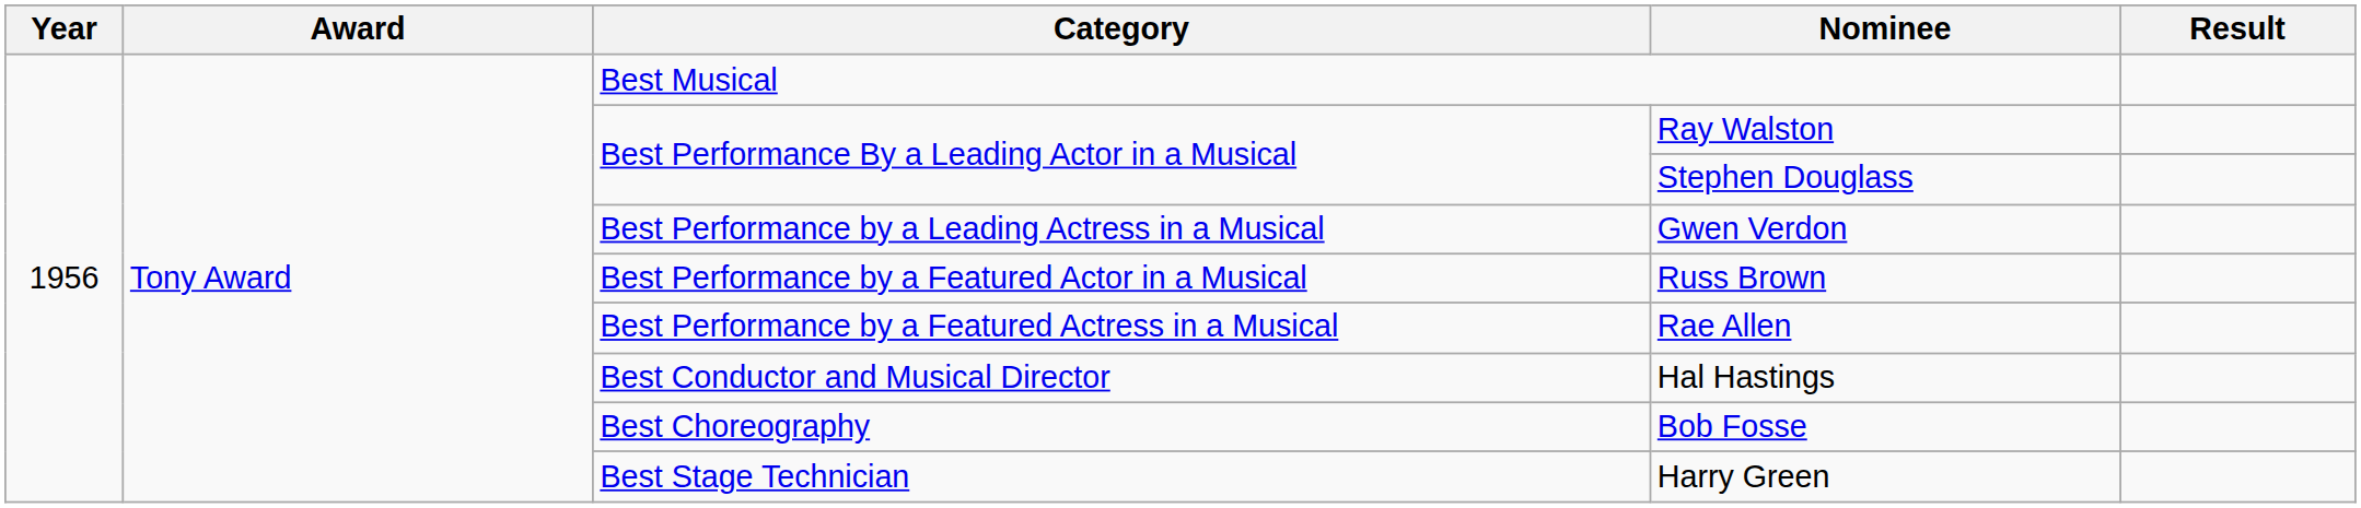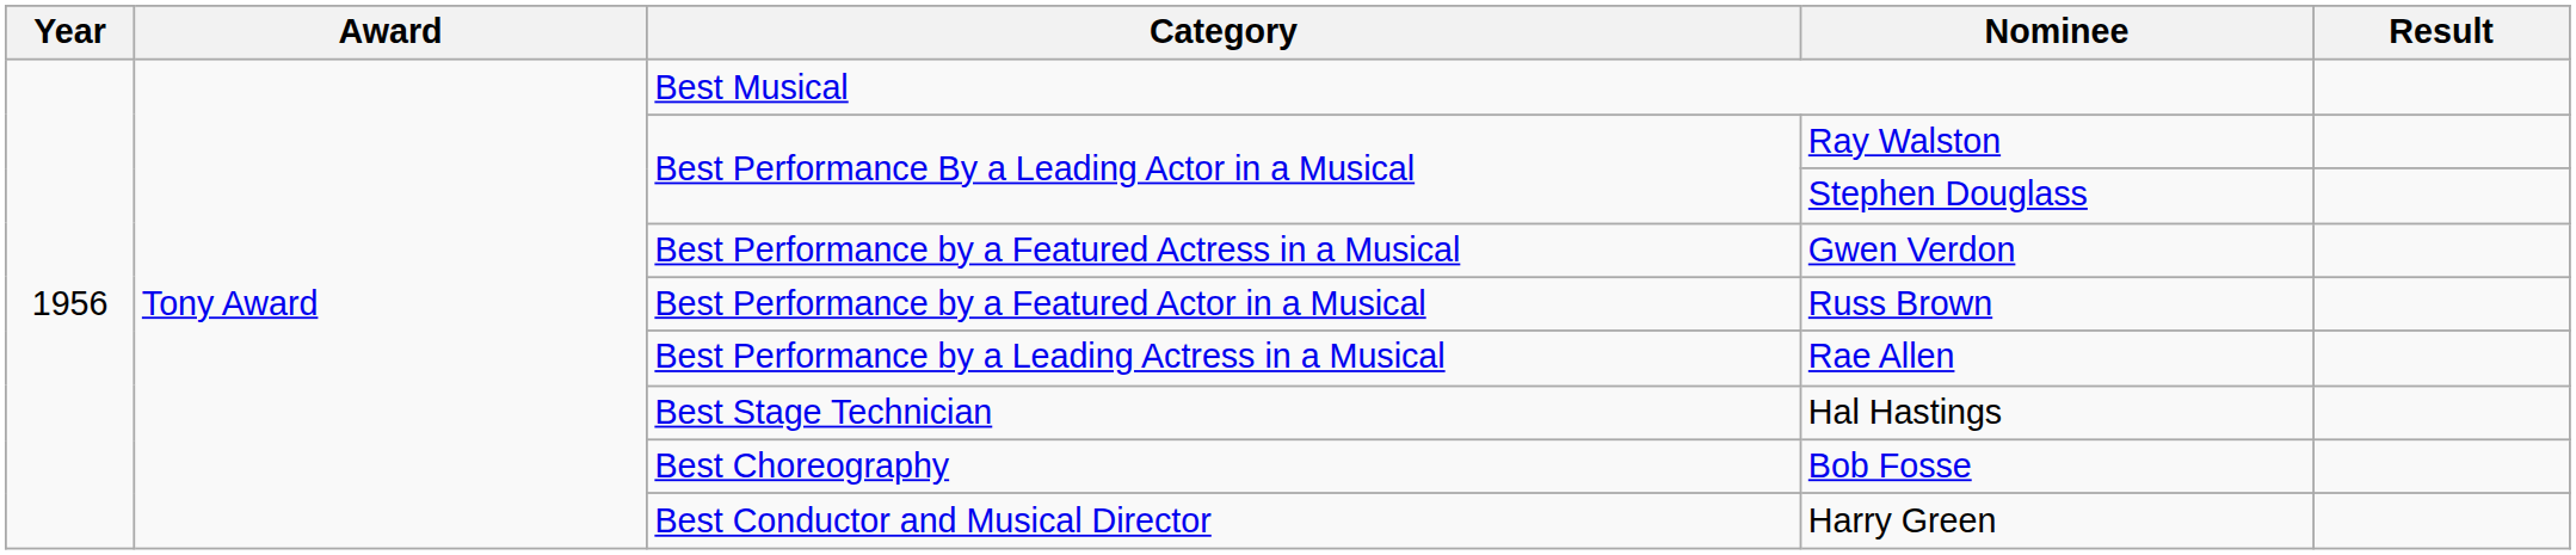 <table class="wikitable" width="95%">
 <tr>
 <th width="5%">Year</th>
 <th width="20%">Award</th>
 <th width="45%">Category</th>
 <th width="20%">Nominee</th>
 <th width="10%">Result</th>
 </tr>
 <tr>
 <td rowspan="9" align="center">1956</td>
 <td rowspan="9"><a href='#'>Tony Award</a></td>
 <td colspan="2"><a href='#'>Best Musical</a></td>
 <td></td>
 </tr>
 <tr>
 <td rowspan="2"><a href='#'>Best Performance By a Leading Actor in a Musical</a></td>
 <td><a href='#'>Ray Walston</a></td>
 <td></td>
 </tr>
 <tr>
 <td><a href='#'>Stephen Douglass</a></td>
 <td></td>
 </tr>
 <tr>
-<td><a href='#'>Best Performance by a Leading Actress in a Musical</a></td>
+<td><a href='#'>Best Performance by a Featured Actress in a Musical</a></td>
 <td><a href='#'>Gwen Verdon</a></td>
 <td></td>
 </tr>
 <tr>
 <td><a href='#'>Best Performance by a Featured Actor in a Musical</a></td>
 <td><a href='#'>Russ Brown</a></td>
 <td></td>
 </tr>
 <tr>
-<td><a href='#'>Best Performance by a Featured Actress in a Musical</a></td>
+<td><a href='#'>Best Performance by a Leading Actress in a Musical</a></td>
 <td><a href='#'>Rae Allen</a></td>
 <td></td>
 </tr>
 <tr>
-<td><a href='#'>Best Conductor and Musical Director</a></td>
+<td><a href='#'>Best Stage Technician</a></td>
 <td>Hal Hastings</td>
 <td></td>
 </tr>
 <tr>
 <td><a href='#'>Best Choreography</a></td>
 <td><a href='#'>Bob Fosse</a></td>
 <td></td>
 </tr>
 <tr>
-<td><a href='#'>Best Stage Technician</a></td>
+<td><a href='#'>Best Conductor and Musical Director</a></td>
 <td>Harry Green</td>
 <td></td>
 </tr>
 </table>
